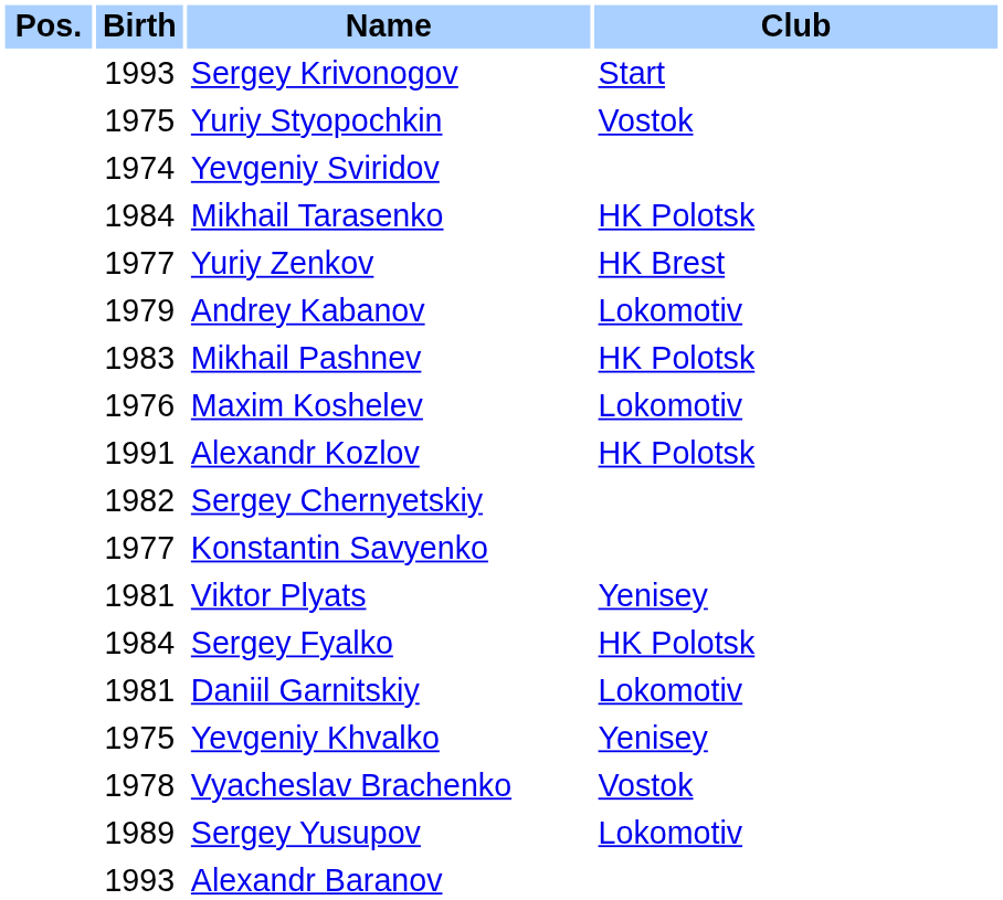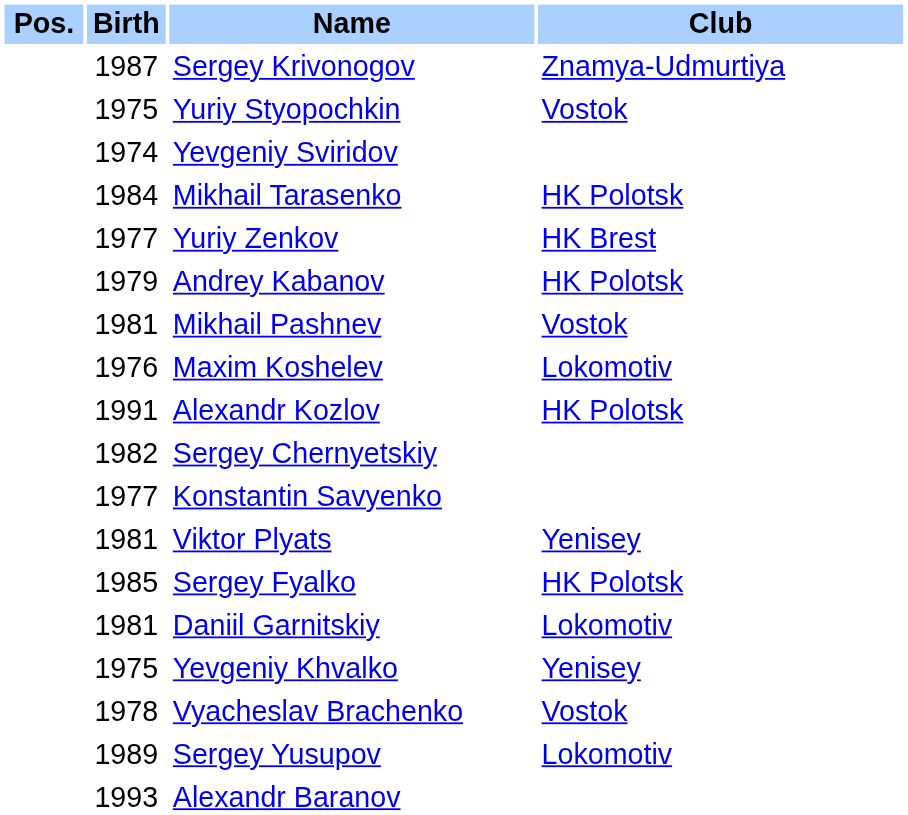 <table border="0" cellspacing="2" cellpadding="2">
 <tr bgcolor=AAD0FF>
 <th width=40>Pos.</th>
 <th width=40>Birth</th>
 <th width=200>Name</th>
 <th width=200>Club</th>
 </tr>
 <tr>
 <td align=center></td>
-<td align=center>1993</td>
+<td align=center>1987</td>
 <td><a href='#'>Sergey Krivonogov</a></td>
-<td> <a href='#'>Start</a></td>
+<td> <a href='#'>Znamya-Udmurtiya</a></td>
 </tr>
 <tr>
 <td align=center></td>
 <td align=center>1975</td>
 <td><a href='#'>Yuriy Styopochkin</a></td>
 <td> <a href='#'>Vostok</a></td>
 </tr>
 <tr>
 <td align=center></td>
 <td align=center>1974</td>
 <td><a href='#'>Yevgeniy Sviridov</a></td>
 <td></td>
 </tr>
 <tr>
 <td align=center></td>
 <td align=center>1984</td>
 <td><a href='#'>Mikhail Tarasenko</a></td>
 <td> <a href='#'>HK Polotsk</a></td>
 </tr>
 <tr>
 <td align=center></td>
 <td align=center>1977</td>
 <td><a href='#'>Yuriy Zenkov</a></td>
 <td> <a href='#'>HK Brest</a></td>
 </tr>
 <tr>
 <td align=center></td>
 <td align=center>1979</td>
 <td><a href='#'>Andrey Kabanov</a></td>
-<td> <a href='#'>Lokomotiv</a></td>
+<td> <a href='#'>HK Polotsk</a></td>
 </tr>
 <tr>
 <td align=center></td>
-<td align=center>1983</td>
+<td align=center>1981</td>
 <td><a href='#'>Mikhail Pashnev</a></td>
-<td> <a href='#'>HK Polotsk</a></td>
+<td> <a href='#'>Vostok</a></td>
 </tr>
 <tr>
 <td align=center></td>
 <td align=center>1976</td>
 <td><a href='#'>Maxim Koshelev</a></td>
 <td> <a href='#'>Lokomotiv</a></td>
 </tr>
 <tr>
 <td align=center></td>
 <td align=center>1991</td>
 <td><a href='#'>Alexandr Kozlov</a></td>
 <td> <a href='#'>HK Polotsk</a></td>
 </tr>
 <tr>
 <td align=center></td>
 <td align=center>1982</td>
 <td><a href='#'>Sergey Chernyetskiy</a></td>
 <td></td>
 </tr>
 <tr>
 <td align=center></td>
 <td align=center>1977</td>
 <td><a href='#'>Konstantin Savyenko</a></td>
 <td></td>
 </tr>
 <tr>
 <td align=center></td>
 <td align=center>1981</td>
 <td><a href='#'>Viktor Plyats</a></td>
 <td> <a href='#'>Yenisey</a></td>
 </tr>
 <tr>
 <td align=center></td>
-<td align=center>1984</td>
+<td align=center>1985</td>
 <td><a href='#'>Sergey Fyalko</a></td>
 <td> <a href='#'>HK Polotsk</a></td>
 </tr>
 <tr>
 <td align=center></td>
 <td align=center>1981</td>
 <td><a href='#'>Daniil Garnitskiy</a></td>
 <td> <a href='#'>Lokomotiv</a></td>
 </tr>
 <tr>
 <td align=center></td>
 <td align=center>1975</td>
 <td><a href='#'>Yevgeniy Khvalko</a></td>
 <td> <a href='#'>Yenisey</a></td>
 </tr>
 <tr>
 <td align=center></td>
 <td align=center>1978</td>
 <td><a href='#'>Vyacheslav Brachenko</a></td>
 <td> <a href='#'>Vostok</a></td>
 </tr>
 <tr>
 <td align=center></td>
 <td align=center>1989</td>
 <td><a href='#'>Sergey Yusupov</a></td>
 <td> <a href='#'>Lokomotiv</a></td>
 </tr>
 <tr>
 <td align=center></td>
 <td align=center>1993</td>
 <td><a href='#'>Alexandr Baranov</a></td>
 <td></td>
 </tr>
 </table>
